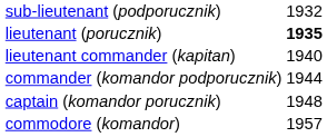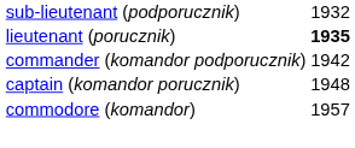 <table>
 <tr>
 <td> <a href='#'>sub-lieutenant</a> (<em>podporucznik</em>)</td>
 <td>1932</td>
 </tr>
 <tr>
 <td> <a href='#'>lieutenant</a> (<em>porucznik</em>)</td>
 <td><strong>1935</strong></td>
 </tr>
 <tr>
-<td> <a href='#'>lieutenant commander</a> (<em>kapitan</em>)</td>
-<td>1940</td>
-</tr>
-<tr>
 <td> <a href='#'>commander</a> (<em>komandor podporucznik</em>)</td>
-<td>1944</td>
+<td>1942</td>
 </tr>
 <tr>
 <td> <a href='#'>captain</a> (<em>komandor porucznik</em>)</td>
 <td>1948</td>
 </tr>
 <tr>
 <td> <a href='#'>commodore</a> (<em>komandor</em>)</td>
 <td>1957</td>
 </tr>
 </table>
